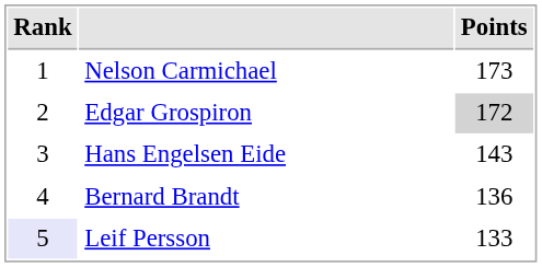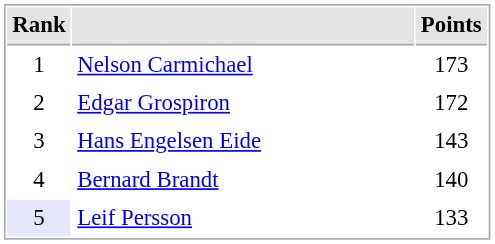 <table cellspacing="1" cellpadding="3" style="border:1px solid #AAAAAA;font-size:86%">
 <tr bgcolor="#E4E4E4">
 <th style="border-bottom:1px solid #AAAAAA" width=10>Rank</th>
 <th style="border-bottom:1px solid #AAAAAA" width=200></th>
 <th style="border-bottom:1px solid #AAAAAA" width=20>Points</th>
 </tr>
 <tr>
 <td align="center">1</td>
 <td> <a href='#'>Nelson Carmichael</a></td>
 <td align=center>173</td>
 </tr>
 <tr>
 <td align="center">2</td>
 <td> <a href='#'>Edgar Grospiron</a></td>
-<td align=center style="background: lightgrey;">172</td>
+<td align=center>172</td>
 </tr>
 <tr>
 <td align="center">3</td>
 <td> <a href='#'>Hans Engelsen Eide</a></td>
 <td align=center>143</td>
 </tr>
 <tr>
 <td align="center">4</td>
 <td> <a href='#'>Bernard Brandt</a></td>
-<td align=center>136</td>
+<td align=center>140</td>
 </tr>
 <tr>
 <td align="center" style="background: lavender;">5</td>
 <td> <a href='#'>Leif Persson</a></td>
 <td align=center>133</td>
 </tr>
 </table>
